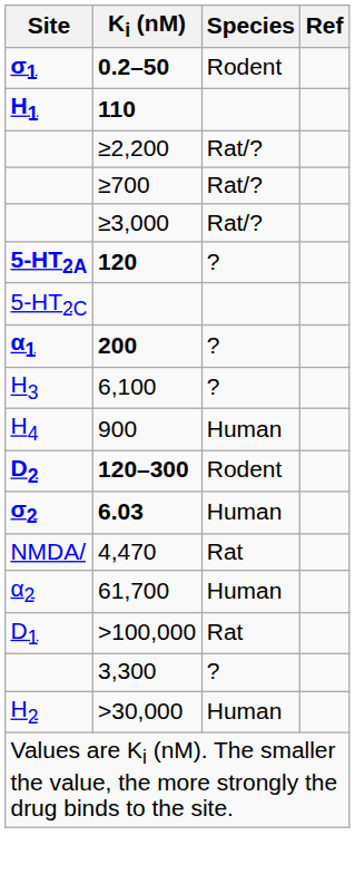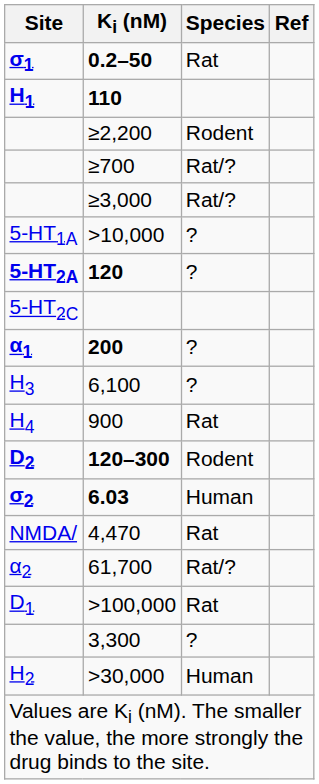 <table class="wikitable floatright">
 <tr>
 <th>Site</th>
 <th>K<sub>i</sub> (nM)</th>
 <th>Species</th>
 <th>Ref</th>
 </tr>
 <tr>
 <td><strong><a href='#'>σ<sub>1</sub></a></strong></td>
 <td><strong>0.2–50</strong></td>
-<td>Rodent</td>
+<td>Rat</td>
 <td></td>
 </tr>
 <tr>
 <td><strong><a href='#'>H<sub>1</sub></a></strong></td>
 <td><strong>110</strong></td>
 <td></td>
 <td></td>
 </tr>
 <tr>
 <td></td>
 <td>≥2,200</td>
-<td>Rat/?</td>
+<td>Rodent</td>
 <td></td>
 </tr>
 <tr>
 <td></td>
 <td>≥700</td>
 <td>Rat/?</td>
 <td></td>
 </tr>
 <tr>
 <td></td>
 <td>≥3,000</td>
 <td>Rat/?</td>
+<td></td>
+</tr>
+<tr>
+<td><a href='#'>5-HT<sub>1A</sub></a></td>
+<td>>10,000</td>
+<td>?</td>
 <td></td>
 </tr>
 <tr>
 <td><strong><a href='#'>5-HT<sub>2A</sub></a></strong></td>
 <td><strong>120</strong></td>
 <td>?</td>
 <td></td>
 </tr>
 <tr>
 <td><a href='#'>5-HT<sub>2C</sub></a></td>
 <td></td>
 <td></td>
 <td></td>
 </tr>
 <tr>
 <td><strong><a href='#'>α<sub>1</sub></a></strong></td>
 <td><strong>200</strong></td>
 <td>?</td>
 <td></td>
 </tr>
 <tr>
 <td><a href='#'>H<sub>3</sub></a></td>
 <td>6,100</td>
 <td>?</td>
 <td></td>
 </tr>
 <tr>
 <td><a href='#'>H<sub>4</sub></a></td>
 <td>900</td>
-<td>Human</td>
+<td>Rat</td>
 <td></td>
 </tr>
 <tr>
 <td><strong><a href='#'>D<sub>2</sub></a></strong></td>
 <td><strong>120–300</strong></td>
 <td>Rodent</td>
 <td></td>
 </tr>
 <tr>
 <td><strong><a href='#'>σ<sub>2</sub></a></strong></td>
 <td><strong>6.03</strong></td>
 <td>Human</td>
 <td></td>
 </tr>
 <tr>
 <td><a href='#'>NMDA/</a></td>
 <td>4,470</td>
 <td>Rat</td>
 <td></td>
 </tr>
 <tr>
 <td><a href='#'>α<sub>2</sub></a></td>
 <td>61,700</td>
-<td>Human</td>
+<td>Rat/?</td>
 <td></td>
 </tr>
 <tr>
 <td><a href='#'>D<sub>1</sub></a></td>
 <td>>100,000</td>
 <td>Rat</td>
 <td></td>
 </tr>
 <tr>
 <td></td>
 <td>3,300</td>
 <td>?</td>
 <td></td>
 </tr>
 <tr>
 <td><a href='#'>H<sub>2</sub></a></td>
 <td>>30,000</td>
 <td>Human</td>
 <td></td>
 </tr>
 <tr class="sortbottom">
 <td colspan="4" style="width: 1px;">Values are K<sub>i</sub> (nM). The smaller the value, the more strongly the drug binds to the site.</td>
 </tr>
 </table>
